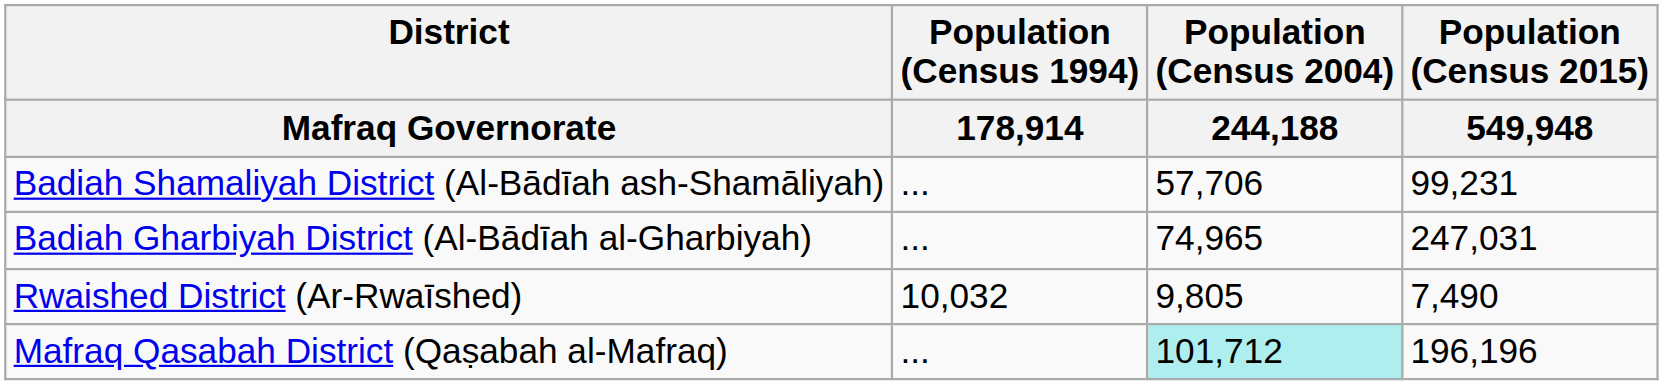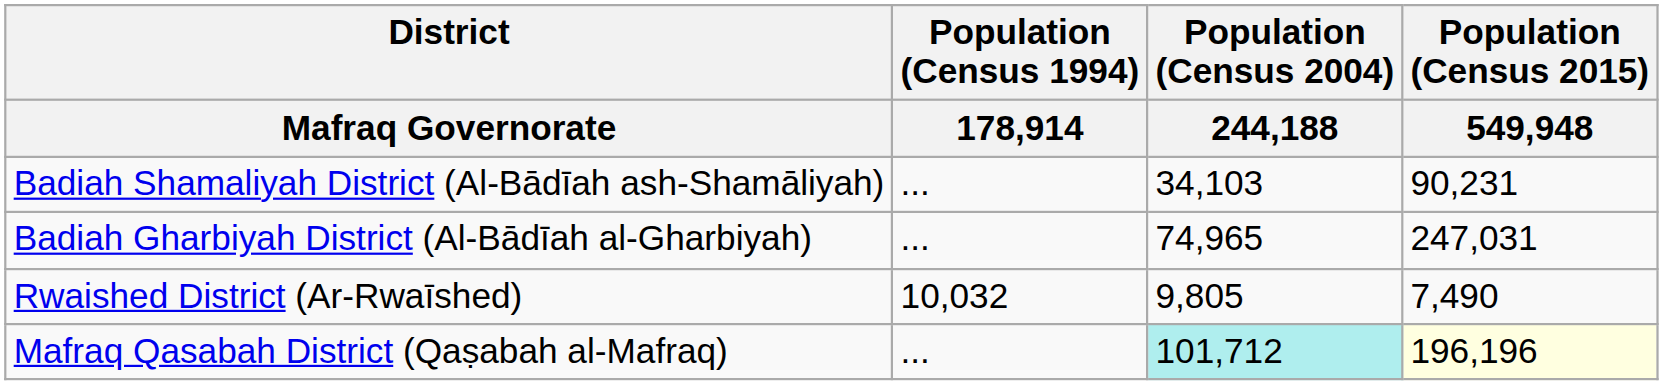 <table class="wikitable sortable" style="margin-left:auto;margin-right:auto" style="text-align:right;">
 <tr bgcolor="#ececec" valign=top>
 <th>District</th>
 <th>Population<br>(Census 1994)</th>
 <th>Population<br>(Census 2004)</th>
 <th>Population<br>(Census 2015)</th>
 </tr>
 <tr bgcolor="#ececec" valign=top>
 <th align="center">Mafraq Governorate</th>
 <th>178,914</th>
 <th>244,188</th>
 <th>549,948</th>
 </tr>
 <tr>
 <td align="left"><a href='#'>Badiah Shamaliyah District</a> (Al-Bādīah ash-Shamāliyah)</td>
 <td>...</td>
-<td>57,706</td>
-<td>99,231</td>
+<td>34,103</td>
+<td>90,231</td>
 </tr>
 <tr>
 <td align="left"><a href='#'>Badiah Gharbiyah District</a> (Al-Bādīah al-Gharbiyah)</td>
 <td>...</td>
 <td>74,965</td>
 <td>247,031</td>
 </tr>
 <tr>
 <td align="left"><a href='#'>Rwaished District</a> (Ar-Rwaīshed)</td>
 <td>10,032</td>
 <td>9,805</td>
 <td>7,490</td>
 </tr>
 <tr>
 <td align="left"><a href='#'>Mafraq Qasabah District</a> (Qaṣabah al-Mafraq)</td>
 <td>...</td>
 <td style="background: paleturquoise;">101,712</td>
-<td>196,196</td>
+<td style="background: lightyellow;">196,196</td>
 </tr>
 </table>
